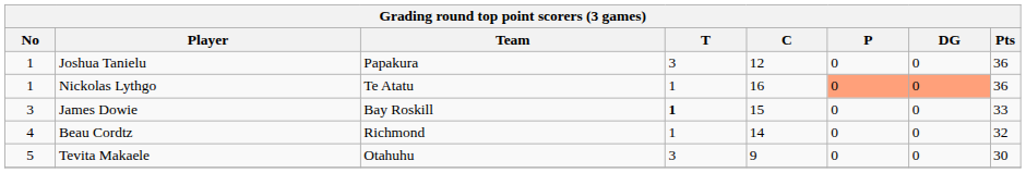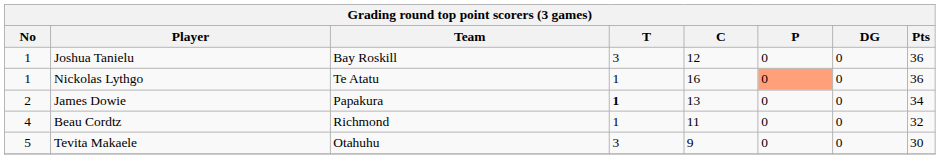 <table class="wikitable collapsible sortable" style="text-align:left; font-size:100%; width:70%;">
 <tr>
 <th colspan="70%">Grading round top point scorers (3 games)</th>
 </tr>
 <tr>
 <th style="width:5%;">No</th>
 <th style="width:30%;">Player</th>
 <th style="width:30%;">Team</th>
 <th style="width:8%;">T</th>
 <th style="width:8%;">C</th>
 <th style="width:8%;">P</th>
 <th style="width:8%;">DG</th>
 <th style="width:12%;">Pts<br></th>
 </tr>
 <tr>
 <td style="text-align:center;">1</td>
 <td>Joshua Tanielu</td>
-<td>Papakura</td>
+<td>Bay Roskill</td>
 <td>3</td>
 <td>12</td>
 <td>0</td>
 <td>0</td>
 <td>36</td>
 </tr>
 <tr>
 <td style="text-align:center;">1</td>
 <td>Nickolas Lythgo</td>
 <td>Te Atatu</td>
 <td>1</td>
 <td>16</td>
 <td style="background: lightsalmon;">0</td>
-<td style="background: lightsalmon;">0</td>
+<td>0</td>
 <td>36</td>
 </tr>
 <tr>
-<td style="text-align:center;">3</td>
+<td style="text-align:center;">2</td>
 <td>James Dowie</td>
-<td>Bay Roskill</td>
+<td>Papakura</td>
 <td><strong>1</strong></td>
-<td>15</td>
+<td>13</td>
 <td>0</td>
 <td>0</td>
-<td>33</td>
+<td>34</td>
 </tr>
 <tr>
 <td style="text-align:center;">4</td>
 <td>Beau Cordtz</td>
 <td>Richmond</td>
 <td>1</td>
-<td>14</td>
+<td>11</td>
 <td>0</td>
 <td>0</td>
 <td>32</td>
 </tr>
 <tr>
 <td style="text-align:center;">5</td>
 <td>Tevita Makaele</td>
 <td>Otahuhu</td>
 <td>3</td>
 <td>9</td>
 <td>0</td>
 <td>0</td>
 <td>30</td>
 </tr>
 <tr>
 </tr>
 </table>
